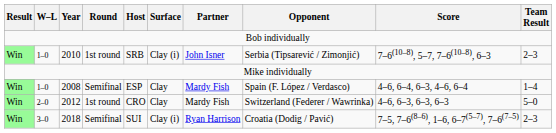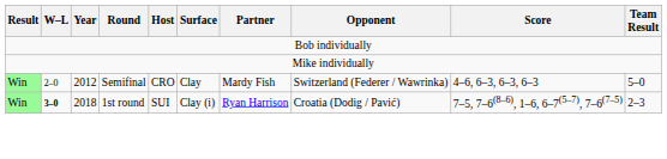 <table class="sortable wikitable" style=font-size:97%>
 <tr>
 <th>Result</th>
 <th class="unsortable">W–L</th>
 <th>Year</th>
 <th>Round</th>
 <th>Host</th>
 <th>Surface</th>
 <th>Partner</th>
 <th>Opponent</th>
 <th class="unsortable">Score</th>
 <th>Team<br>Result</th>
 </tr>
 <tr>
 <td align="center" colspan="10">Bob individually</td>
 </tr>
 <tr>
-<td bgcolor=98FB98>Win</td>
-<td><small>1–0</small></td>
-<td>2010</td>
-<td>1st round</td>
-<td>SRB</td>
-<td>Clay (i)</td>
-<td><a href='#'>John Isner</a></td>
-<td> Serbia (Tipsarević / Zimonjić)</td>
-<td>7–6<sup>(10–8)</sup>, 5–7, 7–6<sup>(10–8)</sup>, 6–3</td>
-<td>2–3</td>
-</tr>
-<tr>
 <td align="center" colspan="10">Mike individually</td>
-</tr>
-<tr>
-<td bgcolor=98FB98>Win</td>
-<td><small>1–0</small></td>
-<td>2008</td>
-<td>Semifinal</td>
-<td>ESP</td>
-<td>Clay</td>
-<td><a href='#'>Mardy Fish</a></td>
-<td> Spain (F. López / Verdasco)</td>
-<td>4–6, 6–4, 6–3, 4–6, 6–4</td>
-<td>1–4</td>
 </tr>
 <tr>
 <td bgcolor=98FB98>Win</td>
 <td><small>2–0</small></td>
 <td>2012</td>
-<td>1st round</td>
+<td>Semifinal</td>
 <td>CRO</td>
 <td>Clay</td>
 <td>Mardy Fish</td>
 <td> Switzerland (Federer / Wawrinka)</td>
 <td>4–6, 6–3, 6–3, 6–3</td>
 <td>5–0</td>
 </tr>
 <tr>
 <td bgcolor=98FB98>Win</td>
-<td><small>3–0</small></td>
+<td><strong><small>3–0</small></strong></td>
 <td>2018</td>
-<td>Semifinal</td>
+<td>1st round</td>
 <td>SUI</td>
 <td>Clay (i)</td>
 <td><a href='#'>Ryan Harrison</a></td>
 <td> Croatia (Dodig / Pavić)</td>
 <td>7–5, 7–6<sup>(8–6)</sup>, 1–6, 6–7<sup>(5–7)</sup>, 7–6<sup>(7–5)</sup></td>
 <td>2–3</td>
 </tr>
 </table>
